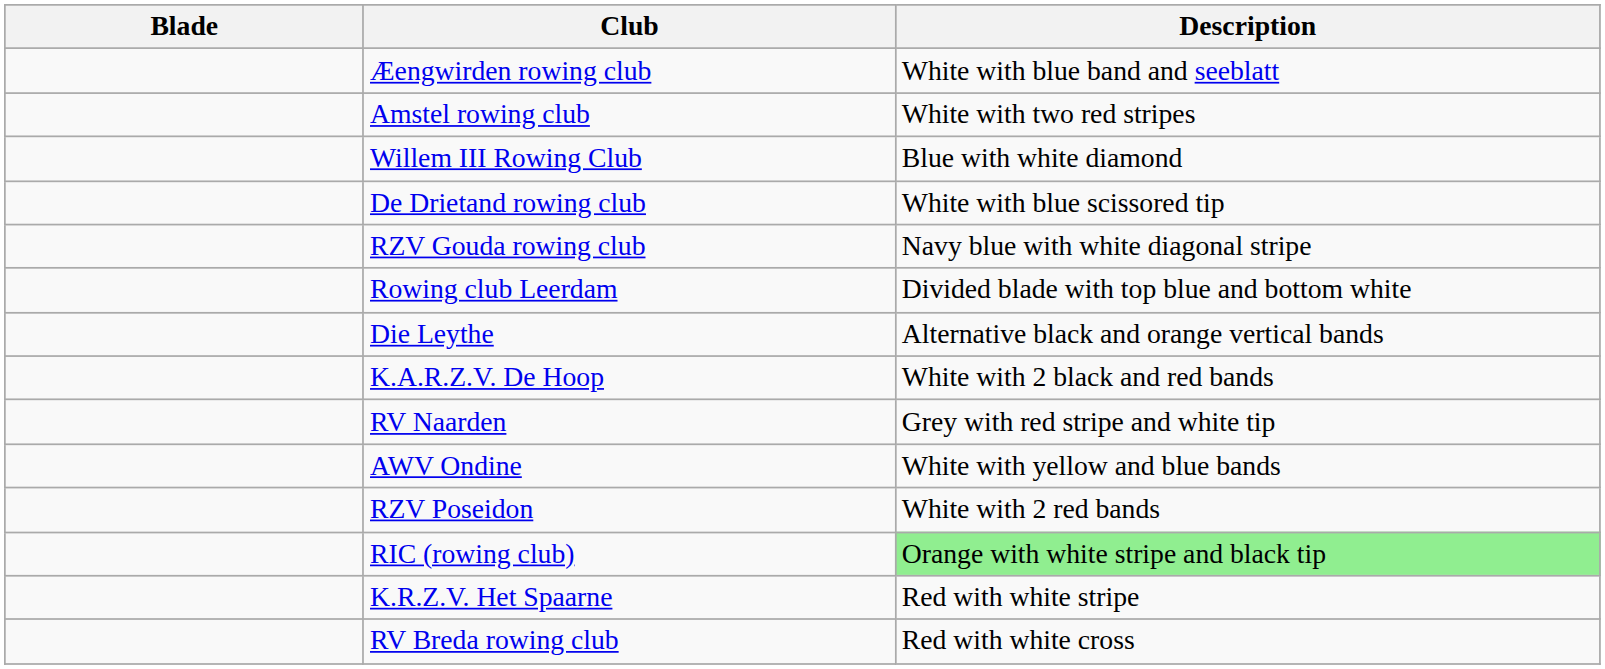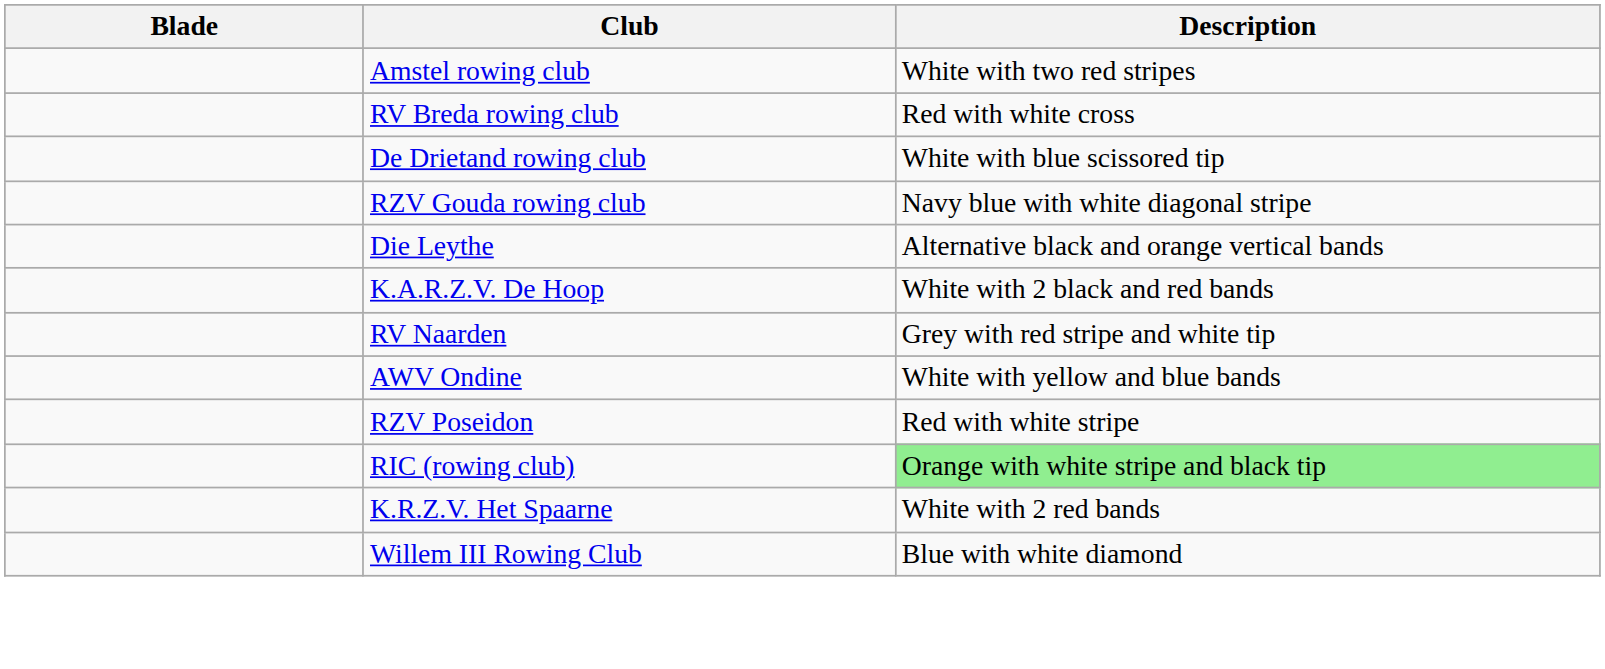 <table class="wikitable">
 <tr>
 <th width=200>Blade</th>
 <th width=300>Club</th>
 <th width=400>Description</th>
 </tr>
 <tr>
 <td></td>
-<td><a href='#'>Æengwirden rowing club</a></td>
-<td>White with blue band and <a href='#'>seeblatt</a></td>
-</tr>
-<tr>
-<td></td>
 <td><a href='#'>Amstel rowing club</a></td>
 <td>White with two red stripes</td>
 </tr>
 <tr>
 <td></td>
-<td><a href='#'>Willem III Rowing Club</a></td>
-<td>Blue with white diamond</td>
+<td><a href='#'>RV Breda rowing club</a></td>
+<td>Red with white cross</td>
 </tr>
 <tr>
 <td></td>
 <td><a href='#'>De Drietand rowing club</a></td>
 <td>White with blue scissored tip</td>
 </tr>
 <tr>
 <td></td>
 <td><a href='#'>RZV Gouda rowing club</a></td>
 <td>Navy blue with white diagonal stripe</td>
-</tr>
-<tr>
-<td></td>
-<td><a href='#'>Rowing club Leerdam</a></td>
-<td>Divided blade with top blue and bottom white</td>
 </tr>
 <tr>
 <td></td>
 <td><a href='#'>Die Leythe</a></td>
 <td>Alternative black and orange vertical bands</td>
 </tr>
 <tr>
 <td></td>
 <td><a href='#'>K.A.R.Z.V. De Hoop</a></td>
 <td>White with 2 black and red bands</td>
 </tr>
 <tr>
 <td></td>
 <td><a href='#'>RV Naarden</a></td>
 <td>Grey with red stripe and white tip</td>
 </tr>
 <tr>
 <td></td>
 <td><a href='#'>AWV Ondine</a></td>
 <td>White with yellow and blue bands</td>
 </tr>
 <tr>
 <td></td>
 <td><a href='#'>RZV Poseidon</a></td>
-<td>White with 2 red bands</td>
+<td>Red with white stripe</td>
 </tr>
 <tr>
 <td></td>
 <td><a href='#'>RIC (rowing club)</a></td>
 <td style="background: lightgreen;">Orange with white stripe and black tip</td>
 </tr>
 <tr>
 <td></td>
 <td><a href='#'>K.R.Z.V. Het Spaarne</a></td>
-<td>Red with white stripe</td>
+<td>White with 2 red bands</td>
 </tr>
 <tr>
 <td></td>
-<td><a href='#'>RV Breda rowing club</a></td>
-<td>Red with white cross</td>
+<td><a href='#'>Willem III Rowing Club</a></td>
+<td>Blue with white diamond</td>
 </tr>
 </table>
